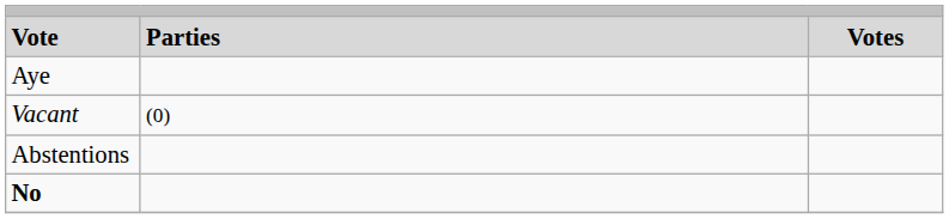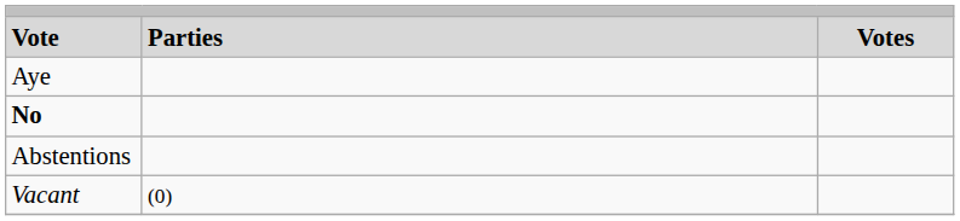 <table class="wikitable">
 <tr>
 <td colspan="3" bgcolor="#C0C0C0"></td>
 </tr>
 <tr bgcolor="#D8D8D8">
 <td width=80px><strong>Vote</strong></td>
 <td width=425px><strong>Parties</strong></td>
 <td width=80px align="center"><strong>Votes</strong></td>
 </tr>
 <tr>
 <td> Aye</td>
 <td></td>
 <td></td>
 </tr>
 <tr>
-<td><em>Vacant</em></td>
-<td><small>(0)</small></td>
+<td> <strong>No</strong></td>
+<td></td>
 <td></td>
 </tr>
 <tr>
 <td>Abstentions</td>
 <td></td>
 <td></td>
 </tr>
 <tr>
-<td> <strong>No</strong></td>
-<td></td>
+<td><em>Vacant</em></td>
+<td><small>(0)</small></td>
 <td></td>
 </tr>
 <tr>
 </tr>
 </table>
